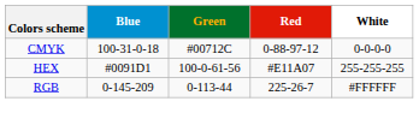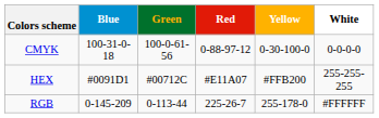 <table class=wikitable width=60% style="text-align:center;">
 <tr>
 <th><br>Colors scheme</th>
 <th style="background:#0091D1; width:100px; color:white;">Blue</th>
 <th style="background:#00712C; width:100px; color:#FFB200">Green</th>
 <th style="background:#E11A07; width:100px; color:white;">Red</th>
+<th style="background:#FFB200; width:100px; color:white;">Yellow</th>
 <th style="background:#FFFFFF; width:100px; color:black;">White</th>
 </tr>
 <tr>
 <td><a href='#'>CMYK</a></td>
 <td>100-31-0-18</td>
-<td>#00712C</td>
+<td>100-0-61-56</td>
 <td>0-88-97-12</td>
+<td>0-30-100-0</td>
 <td>0-0-0-0</td>
 </tr>
 <tr>
 <td><a href='#'>HEX</a></td>
 <td>#0091D1</td>
-<td>100-0-61-56</td>
+<td>#00712C</td>
 <td>#E11A07</td>
+<td>#FFB200</td>
 <td>255-255-255</td>
 </tr>
 <tr>
 <td><a href='#'>RGB</a></td>
 <td>0-145-209</td>
 <td>0-113-44</td>
 <td>225-26-7</td>
+<td>255-178-0</td>
 <td>#FFFFFF</td>
 </tr>
 </table>
